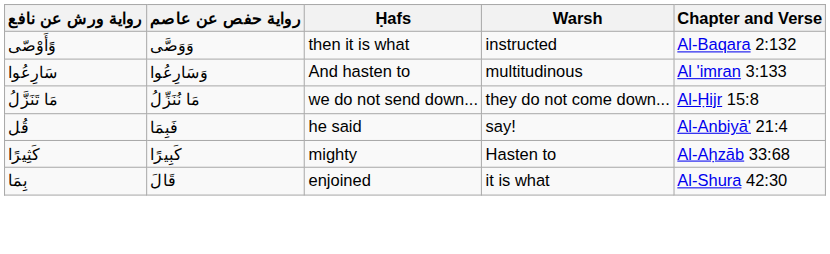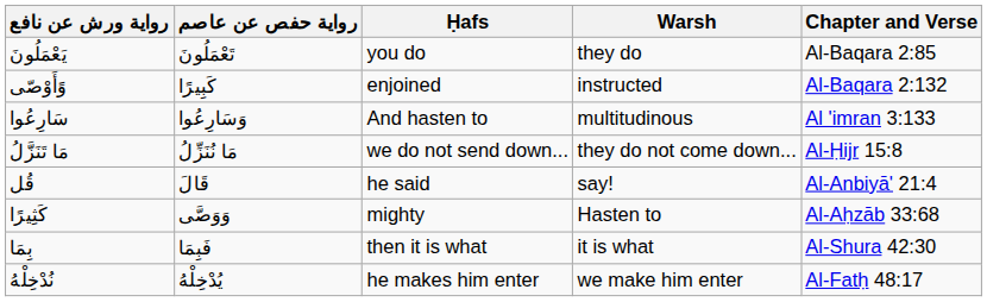 <table class="wikitable">
 <tr>
 <th>رواية ورش عن نافع</th>
 <th>رواية حفص عن عاصم</th>
 <th>Ḥafs</th>
 <th>Warsh</th>
 <th>Chapter and Verse</th>
 </tr>
 <tr>
+<td>يَعْمَلُونَ</td>
+<td>تَعْمَلُونَ</td>
+<td>you do</td>
+<td>they do</td>
+<td>Al-Baqara 2:85</td>
+</tr>
+<tr>
 <td>وًأَوْصّى</td>
-<td>وَوَصَّى</td>
-<td>then it is what</td>
+<td>كَبِيرًا</td>
+<td>enjoined</td>
 <td>instructed</td>
 <td><a href='#'>Al-Baqara</a> 2:132</td>
 </tr>
 <tr>
 <td>سَارِعُوا</td>
 <td>وَسَارِعُوا</td>
 <td>And hasten to</td>
 <td>multitudinous</td>
 <td><a href='#'>Al 'imran</a> 3:133</td>
 </tr>
 <tr>
 <td>مَا تَنَزَّلُ</td>
 <td>مَا نُنَزِّلُ</td>
 <td>we do not send down...</td>
 <td>they do not come down...</td>
 <td><a href='#'>Al-Ḥijr</a> 15:8</td>
 </tr>
 <tr>
 <td>قُل</td>
-<td>فَبِمَا</td>
+<td>قَالَ</td>
 <td>he said</td>
 <td>say!</td>
 <td><a href='#'>Al-Anbiyā'</a> 21:4</td>
 </tr>
 <tr>
 <td>كَثِيرًا</td>
-<td>كَبِيرًا</td>
+<td>وَوَصَّى</td>
 <td>mighty</td>
 <td>Hasten to</td>
 <td><a href='#'>Al-Aḥzāb</a> 33:68</td>
 </tr>
 <tr>
 <td>بِمَا</td>
-<td>قَالَ</td>
-<td>enjoined</td>
+<td>فَبِمَا</td>
+<td>then it is what</td>
 <td>it is what</td>
 <td><a href='#'>Al-Shura</a> 42:30</td>
 </tr>
+<tr>
+<td>نُدْخِلْهُ</td>
+<td>يُدْخِلْهُ</td>
+<td>he makes him enter</td>
+<td>we make him enter</td>
+<td><a href='#'>Al-Fatḥ</a> 48:17</td>
+</tr>
 </table>
